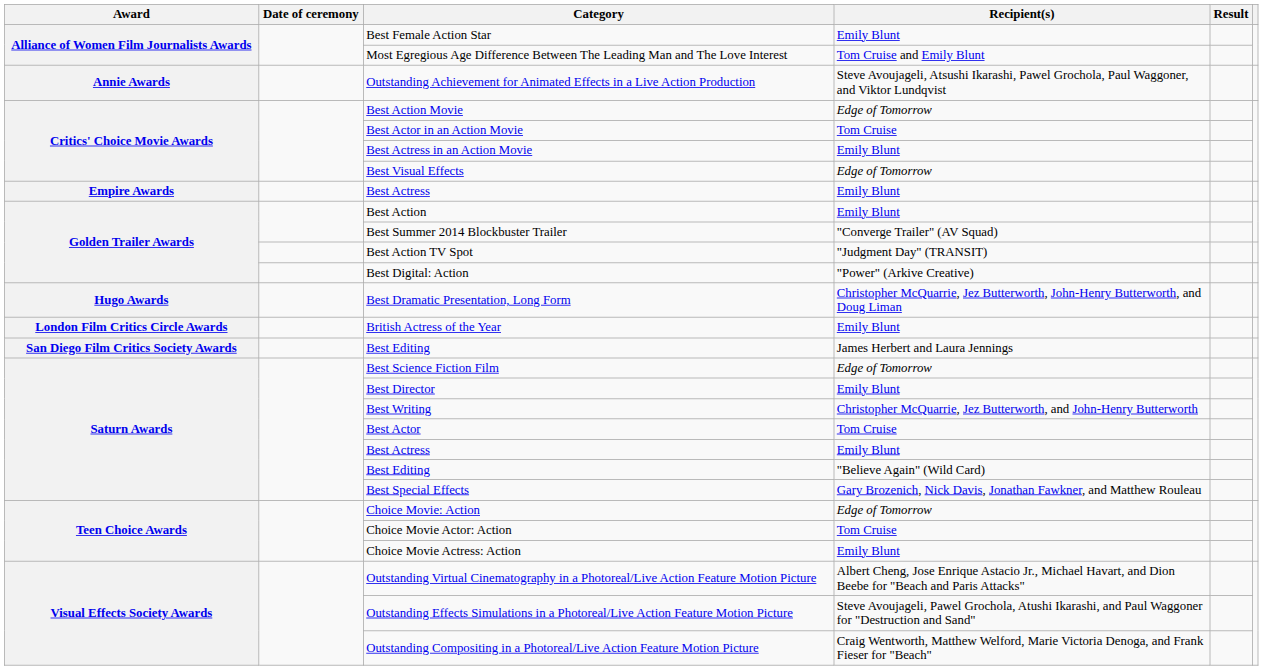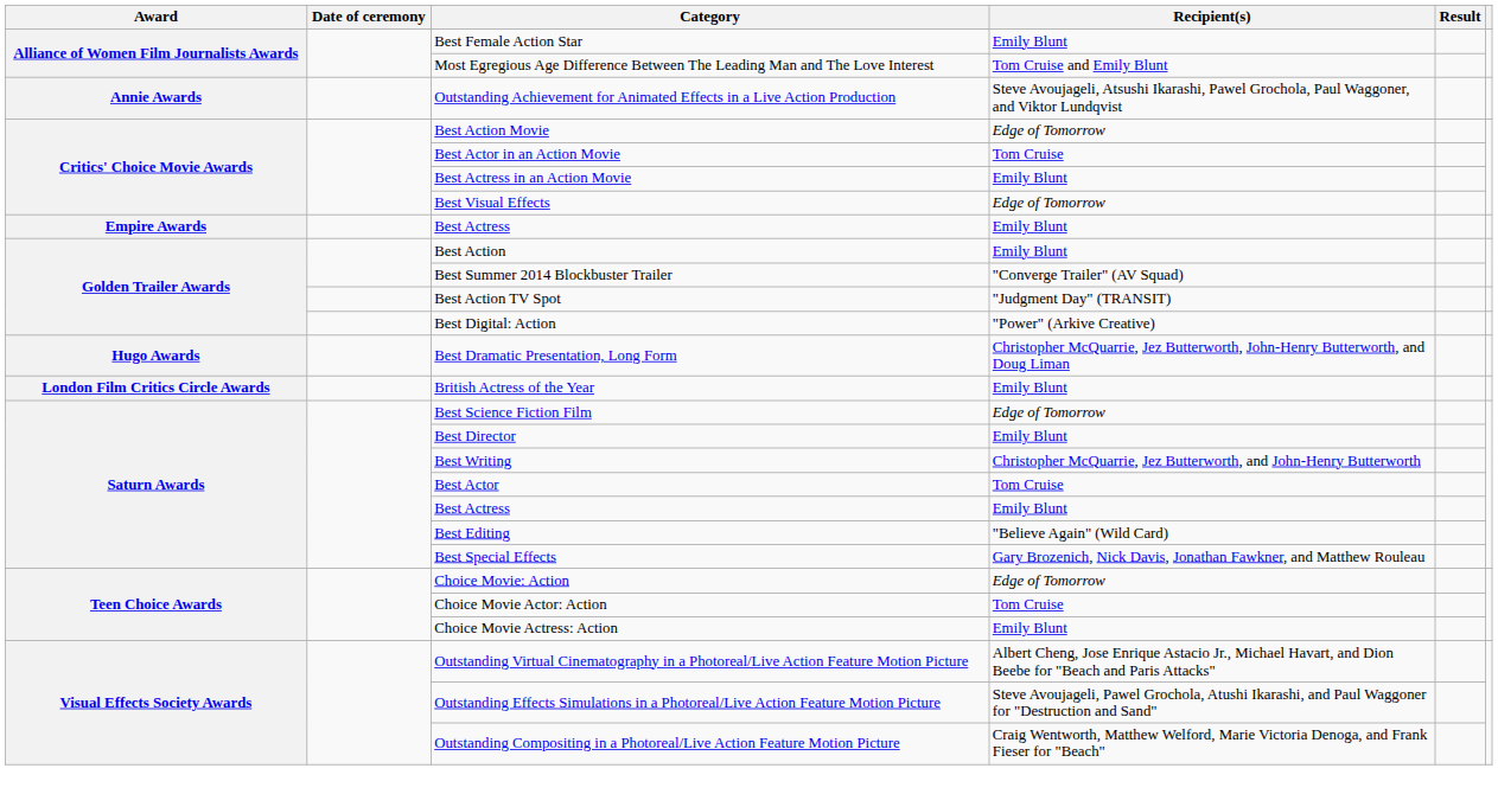 <table class="wikitable sortable plainrowheaders" style="width: 99%;">
 <tr>
 <th scope="col">Award</th>
 <th scope="col">Date of ceremony</th>
 <th scope="col">Category</th>
 <th scope="col" style="width:30%;">Recipient(s)</th>
 <th scope="col">Result</th>
 <th scope="col" class="unsortable"></th>
 </tr>
 <tr>
 <th scope="rowgroup" rowspan="2"><a href='#'>Alliance of Women Film Journalists Awards</a></th>
 <td rowspan="2"></td>
 <td>Best Female Action Star</td>
 <td data-sort-value="Blunt, Emily"><a href='#'>Emily Blunt</a></td>
 <td></td>
 <td rowspan="2" style="text-align:center;"><br></td>
 </tr>
 <tr>
 <td>Most Egregious Age Difference Between The Leading Man and The Love Interest</td>
 <td data-sort-value="Cruise, Tom and Blunt, Emily"><a href='#'>Tom Cruise</a> and <a href='#'>Emily Blunt</a></td>
 <td></td>
 </tr>
 <tr>
 <th scope="row"><a href='#'>Annie Awards</a></th>
 <td><a href='#'></a></td>
 <td><a href='#'>Outstanding Achievement for Animated Effects in a Live Action Production</a></td>
 <td data-sort-value="Avoujageli, Steve; Ikarashi, Atsushi; Grochola, Pawel; Waggoner, Paul; and Lundqvist, Viktor">Steve Avoujageli, Atsushi Ikarashi, Pawel Grochola, Paul Waggoner, and Viktor Lundqvist</td>
 <td></td>
 <td style="text-align:center;"></td>
 </tr>
 <tr>
 <th scope="rowgroup" rowspan="4"><a href='#'>Critics' Choice Movie Awards</a></th>
 <td rowspan="4"><a href='#'></a></td>
 <td><a href='#'>Best Action Movie</a></td>
 <td><em>Edge of Tomorrow</em></td>
 <td></td>
 <td rowspan="4" style="text-align:center;"></td>
 </tr>
 <tr>
 <td><a href='#'>Best Actor in an Action Movie</a></td>
 <td data-sort-value="Cruise, Tom"><a href='#'>Tom Cruise</a></td>
 <td></td>
 </tr>
 <tr>
 <td><a href='#'>Best Actress in an Action Movie</a></td>
 <td data-sort-value="Blunt, Emily"><a href='#'>Emily Blunt</a></td>
 <td></td>
 </tr>
 <tr>
 <td><a href='#'>Best Visual Effects</a></td>
 <td><em>Edge of Tomorrow</em></td>
 <td></td>
 </tr>
 <tr>
 <th scope="row"><a href='#'>Empire Awards</a></th>
 <td><a href='#'></a></td>
 <td><a href='#'>Best Actress</a></td>
 <td data-sort-value="Blunt, Emily"><a href='#'>Emily Blunt</a></td>
 <td></td>
 <td style="text-align:center;"></td>
 </tr>
 <tr>
 <th scope="rowgroup" rowspan="4"><a href='#'>Golden Trailer Awards</a></th>
 <td rowspan="2"></td>
 <td>Best Action</td>
 <td data-sort-value="Blunt, Emily"><a href='#'>Emily Blunt</a></td>
 <td></td>
 <td rowspan="2" style="text-align:center;"><br></td>
 </tr>
 <tr>
 <td>Best Summer 2014 Blockbuster Trailer</td>
 <td data-sort-value="Converge Trailer">"Converge Trailer" (AV Squad)</td>
 <td></td>
 </tr>
 <tr>
 <td></td>
 <td>Best Action TV Spot</td>
 <td data-sort-value="Judgment Day">"Judgment Day" (TRANSIT)</td>
 <td></td>
 <td style="text-align:center;"><br></td>
 </tr>
 <tr>
 <td></td>
 <td>Best Digital: Action</td>
 <td data-sort-value="Power">"Power" (Arkive Creative)</td>
 <td></td>
 <td style="text-align:center;"><br></td>
 </tr>
 <tr>
 <th scope="row"><a href='#'>Hugo Awards</a></th>
 <td></td>
 <td><a href='#'>Best Dramatic Presentation, Long Form</a></td>
 <td data-sort-value="McQuarrie, Christopher; Butterworth, Jez; Butterworth, John-Henry; and Liman, Doug"><a href='#'>Christopher McQuarrie</a>, <a href='#'>Jez Butterworth</a>, <a href='#'>John-Henry Butterworth</a>, and <a href='#'>Doug Liman</a></td>
 <td></td>
 <td style="text-align:center;"><br></td>
 </tr>
 <tr>
 <th scope="row"><a href='#'>London Film Critics Circle Awards</a></th>
 <td><a href='#'></a></td>
 <td><a href='#'>British Actress of the Year</a></td>
 <td data-sort-value="Blunt, Emily"><a href='#'>Emily Blunt</a></td>
 <td></td>
 <td style="text-align:center;"></td>
 </tr>
 <tr>
-<th scope="row"><a href='#'>San Diego Film Critics Society Awards</a></th>
-<td><a href='#'></a></td>
-<td><a href='#'>Best Editing</a></td>
-<td data-sort-value="Herbert, James and Jennings, Laura">James Herbert and Laura Jennings</td>
-<td></td>
-<td style="text-align:center;"></td>
-</tr>
-<tr>
 <th scope="rowgroup" rowspan="7"><a href='#'>Saturn Awards</a></th>
 <td rowspan="7"><a href='#'></a></td>
 <td><a href='#'>Best Science Fiction Film</a></td>
 <td><em>Edge of Tomorrow</em></td>
 <td></td>
 <td rowspan="7" style="text-align:center;"></td>
 </tr>
 <tr>
 <td><a href='#'>Best Director</a></td>
 <td data-sort-value="Blunt, Emily"><a href='#'>Emily Blunt</a></td>
 <td></td>
 </tr>
 <tr>
 <td><a href='#'>Best Writing</a></td>
 <td data-sort-value="McQuarrie, Christopher; Butterworth, Jez; and Butterworth, John-Henry"><a href='#'>Christopher McQuarrie</a>, <a href='#'>Jez Butterworth</a>, and <a href='#'>John-Henry Butterworth</a></td>
 <td></td>
 </tr>
 <tr>
 <td><a href='#'>Best Actor</a></td>
 <td data-sort-value="Cruise, Tom"><a href='#'>Tom Cruise</a></td>
 <td></td>
 </tr>
 <tr>
 <td><a href='#'>Best Actress</a></td>
 <td data-sort-value="Blunt, Emily"><a href='#'>Emily Blunt</a></td>
 <td></td>
 </tr>
 <tr>
 <td><a href='#'>Best Editing</a></td>
 <td data-sort-value="Believe Again">"Believe Again" (Wild Card)</td>
 <td></td>
 </tr>
 <tr>
 <td><a href='#'>Best Special Effects</a></td>
 <td data-sort-value="Brozenich, Gary; Davis, Nick; Fawkner, Jonathan; and Rouleau, Matthew"><a href='#'>Gary Brozenich</a>, <a href='#'>Nick Davis</a>, <a href='#'>Jonathan Fawkner</a>, and Matthew Rouleau</td>
 <td></td>
 </tr>
 <tr>
 <th scope="rowgroup" rowspan="3"><a href='#'>Teen Choice Awards</a></th>
 <td rowspan="3"><a href='#'></a></td>
 <td><a href='#'>Choice Movie: Action</a></td>
 <td><em>Edge of Tomorrow</em></td>
 <td></td>
 <td rowspan="3" style="text-align:center;"></td>
 </tr>
 <tr>
 <td>Choice Movie Actor: Action</td>
 <td data-sort-value="Cruise, Tom"><a href='#'>Tom Cruise</a></td>
 <td></td>
 </tr>
 <tr>
 <td>Choice Movie Actress: Action</td>
 <td data-sort-value="Blunt, Emily"><a href='#'>Emily Blunt</a></td>
 <td></td>
 </tr>
 <tr>
 <th scope="rowgroup" rowspan="3"><a href='#'>Visual Effects Society Awards</a></th>
 <td rowspan="3"><a href='#'></a></td>
 <td><a href='#'>Outstanding Virtual Cinematography in a Photoreal/Live Action Feature Motion Picture</a></td>
 <td data-sort-value="Cheng, Albert; Astacio, Jose Enrique Jr.; Havart, Michael; and Beebe, Dion">Albert Cheng, Jose Enrique Astacio Jr., Michael Havart, and Dion Beebe for "Beach and Paris Attacks"</td>
 <td></td>
 <td rowspan="3" style="text-align:center;"><br></td>
 </tr>
 <tr>
 <td><a href='#'>Outstanding Effects Simulations in a Photoreal/Live Action Feature Motion Picture</a></td>
 <td data-sort-value="Avoujageli, Steve; Grochola, Pawel; Ikarashi, Atsushi; and Waggoner, Paul">Steve Avoujageli, Pawel Grochola, Atushi Ikarashi, and Paul Waggoner for "Destruction and Sand"</td>
 <td></td>
 </tr>
 <tr>
 <td><a href='#'>Outstanding Compositing in a Photoreal/Live Action Feature Motion Picture</a></td>
 <td data-sort-value="Wentworth, Craig; Welford, Matthew; Denoga, Marie Victoria; and Fieser, Frank">Craig Wentworth, Matthew Welford, Marie Victoria Denoga, and Frank Fieser for "Beach"</td>
 <td></td>
 </tr>
 </table>
